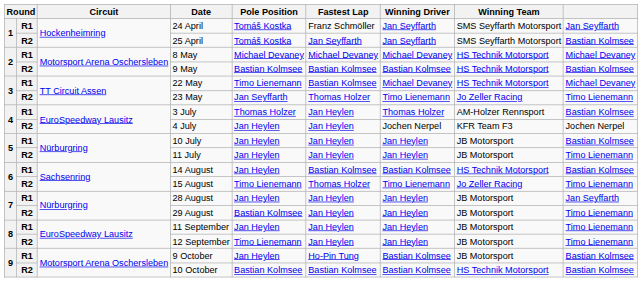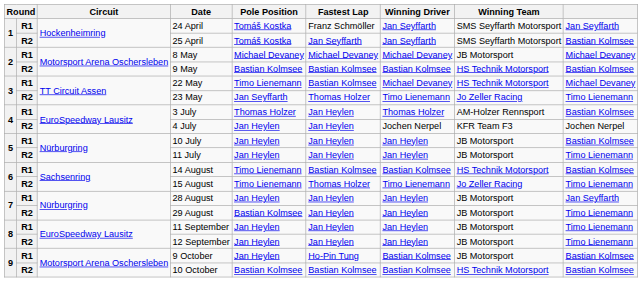 <table class="wikitable" style="font-size: 85%">
 <tr>
 <th colspan=2>Round</th>
 <th>Circuit</th>
 <th>Date</th>
 <th>Pole Position</th>
 <th>Fastest Lap</th>
 <th>Winning Driver</th>
 <th>Winning Team</th>
 <th></th>
 </tr>
 <tr>
 <th rowspan=2>1</th>
 <th>R1</th>
 <td rowspan=2><a href='#'>Hockenheimring</a></td>
 <td>24 April</td>
 <td> <a href='#'>Tomáš Kostka</a></td>
 <td> Franz Schmöller</td>
 <td> <a href='#'>Jan Seyffarth</a></td>
 <td> SMS Seyffarth Motorsport</td>
 <td> <a href='#'>Jan Seyffarth</a></td>
 </tr>
 <tr>
 <th>R2</th>
 <td>25 April</td>
 <td> <a href='#'>Tomáš Kostka</a></td>
 <td> <a href='#'>Jan Seyffarth</a></td>
 <td> <a href='#'>Jan Seyffarth</a></td>
 <td nowrap> SMS Seyffarth Motorsport</td>
 <td> <a href='#'>Bastian Kolmsee</a></td>
 </tr>
 <tr>
 <th rowspan=2>2</th>
 <th>R1</th>
 <td rowspan=2 nowrap><a href='#'>Motorsport Arena Oschersleben</a></td>
 <td>8 May</td>
 <td nowrap> <a href='#'>Michael Devaney</a></td>
 <td nowrap> <a href='#'>Michael Devaney</a></td>
 <td nowrap> <a href='#'>Michael Devaney</a></td>
-<td> <a href='#'>HS Technik Motorsport</a></td>
+<td nowrap> JB Motorsport</td>
 <td nowrap> <a href='#'>Michael Devaney</a></td>
 </tr>
 <tr>
 <th>R2</th>
 <td>9 May</td>
 <td> <a href='#'>Bastian Kolmsee</a></td>
 <td> <a href='#'>Bastian Kolmsee</a></td>
 <td> <a href='#'>Bastian Kolmsee</a></td>
 <td> <a href='#'>HS Technik Motorsport</a></td>
 <td> <a href='#'>Bastian Kolmsee</a></td>
 </tr>
 <tr>
 <th rowspan=2>3</th>
 <th>R1</th>
 <td rowspan=2><a href='#'>TT Circuit Assen</a></td>
 <td>22 May</td>
 <td> <a href='#'>Timo Lienemann</a></td>
 <td> <a href='#'>Bastian Kolmsee</a></td>
 <td> <a href='#'>Michael Devaney</a></td>
 <td> <a href='#'>HS Technik Motorsport</a></td>
 <td> <a href='#'>Michael Devaney</a></td>
 </tr>
 <tr>
 <th>R2</th>
 <td>23 May</td>
 <td> <a href='#'>Jan Seyffarth</a></td>
 <td> <a href='#'>Thomas Holzer</a></td>
 <td> <a href='#'>Timo Lienemann</a></td>
 <td> <a href='#'>Jo Zeller Racing</a></td>
 <td> <a href='#'>Timo Lienemann</a></td>
 </tr>
 <tr>
 <th rowspan=2>4</th>
 <th>R1</th>
 <td rowspan=2><a href='#'>EuroSpeedway Lausitz</a></td>
 <td>3 July</td>
 <td> <a href='#'>Thomas Holzer</a></td>
 <td> <a href='#'>Jan Heylen</a></td>
 <td> <a href='#'>Thomas Holzer</a></td>
 <td> AM-Holzer Rennsport</td>
 <td> <a href='#'>Bastian Kolmsee</a></td>
 </tr>
 <tr>
 <th>R2</th>
 <td>4 July</td>
 <td> <a href='#'>Jan Heylen</a></td>
 <td> <a href='#'>Jan Heylen</a></td>
 <td> Jochen Nerpel</td>
 <td> KFR Team F3</td>
 <td> Jochen Nerpel</td>
 </tr>
 <tr>
 <th rowspan=2>5</th>
 <th>R1</th>
 <td rowspan=2><a href='#'>Nürburgring</a></td>
 <td>10 July</td>
 <td> <a href='#'>Jan Heylen</a></td>
 <td> <a href='#'>Jan Heylen</a></td>
 <td> <a href='#'>Jan Heylen</a></td>
 <td> JB Motorsport</td>
 <td> <a href='#'>Bastian Kolmsee</a></td>
 </tr>
 <tr>
 <th>R2</th>
 <td>11 July</td>
 <td> <a href='#'>Jan Heylen</a></td>
 <td> <a href='#'>Jan Heylen</a></td>
 <td> <a href='#'>Jan Heylen</a></td>
 <td> JB Motorsport</td>
 <td> <a href='#'>Timo Lienemann</a></td>
 </tr>
 <tr>
 <th rowspan=2>6</th>
 <th>R1</th>
 <td rowspan=2><a href='#'>Sachsenring</a></td>
 <td>14 August</td>
-<td> <a href='#'>Jan Heylen</a></td>
+<td> <a href='#'>Timo Lienemann</a></td>
 <td> <a href='#'>Bastian Kolmsee</a></td>
 <td> <a href='#'>Bastian Kolmsee</a></td>
 <td> <a href='#'>HS Technik Motorsport</a></td>
 <td> <a href='#'>Bastian Kolmsee</a></td>
 </tr>
 <tr>
 <th>R2</th>
 <td>15 August</td>
 <td> <a href='#'>Timo Lienemann</a></td>
 <td> <a href='#'>Thomas Holzer</a></td>
 <td> <a href='#'>Timo Lienemann</a></td>
 <td> <a href='#'>Jo Zeller Racing</a></td>
 <td> <a href='#'>Timo Lienemann</a></td>
 </tr>
 <tr>
 <th rowspan=2>7</th>
 <th>R1</th>
 <td rowspan=2><a href='#'>Nürburgring</a></td>
 <td>28 August</td>
 <td> <a href='#'>Jan Heylen</a></td>
 <td> <a href='#'>Jan Heylen</a></td>
 <td> <a href='#'>Jan Heylen</a></td>
 <td> JB Motorsport</td>
 <td> <a href='#'>Jan Seyffarth</a></td>
 </tr>
 <tr>
 <th>R2</th>
 <td>29 August</td>
 <td> <a href='#'>Bastian Kolmsee</a></td>
 <td> <a href='#'>Jan Heylen</a></td>
 <td> <a href='#'>Jan Heylen</a></td>
 <td> JB Motorsport</td>
 <td> <a href='#'>Timo Lienemann</a></td>
 </tr>
 <tr>
 <th rowspan=2>8</th>
 <th>R1</th>
 <td rowspan=2><a href='#'>EuroSpeedway Lausitz</a></td>
 <td>11 September</td>
 <td> <a href='#'>Jan Heylen</a></td>
 <td> <a href='#'>Jan Heylen</a></td>
 <td> <a href='#'>Jan Heylen</a></td>
 <td> JB Motorsport</td>
 <td> <a href='#'>Timo Lienemann</a></td>
 </tr>
 <tr>
 <th>R2</th>
 <td nowrap>12 September</td>
-<td> <a href='#'>Timo Lienemann</a></td>
+<td> <a href='#'>Jan Heylen</a></td>
 <td> <a href='#'>Jan Heylen</a></td>
 <td> <a href='#'>Jan Heylen</a></td>
 <td> JB Motorsport</td>
 <td> <a href='#'>Timo Lienemann</a></td>
 </tr>
 <tr>
 <th rowspan=2>9</th>
 <th>R1</th>
 <td rowspan=2><a href='#'>Motorsport Arena Oschersleben</a></td>
 <td>9 October</td>
 <td> <a href='#'>Jan Heylen</a></td>
 <td> <a href='#'>Ho-Pin Tung</a></td>
 <td> <a href='#'>Bastian Kolmsee</a></td>
 <td> JB Motorsport</td>
 <td> <a href='#'>Bastian Kolmsee</a></td>
 </tr>
 <tr>
 <th>R2</th>
 <td>10 October</td>
 <td> <a href='#'>Bastian Kolmsee</a></td>
 <td> <a href='#'>Bastian Kolmsee</a></td>
 <td> <a href='#'>Bastian Kolmsee</a></td>
 <td> <a href='#'>HS Technik Motorsport</a></td>
 <td> <a href='#'>Bastian Kolmsee</a></td>
 </tr>
 </table>
